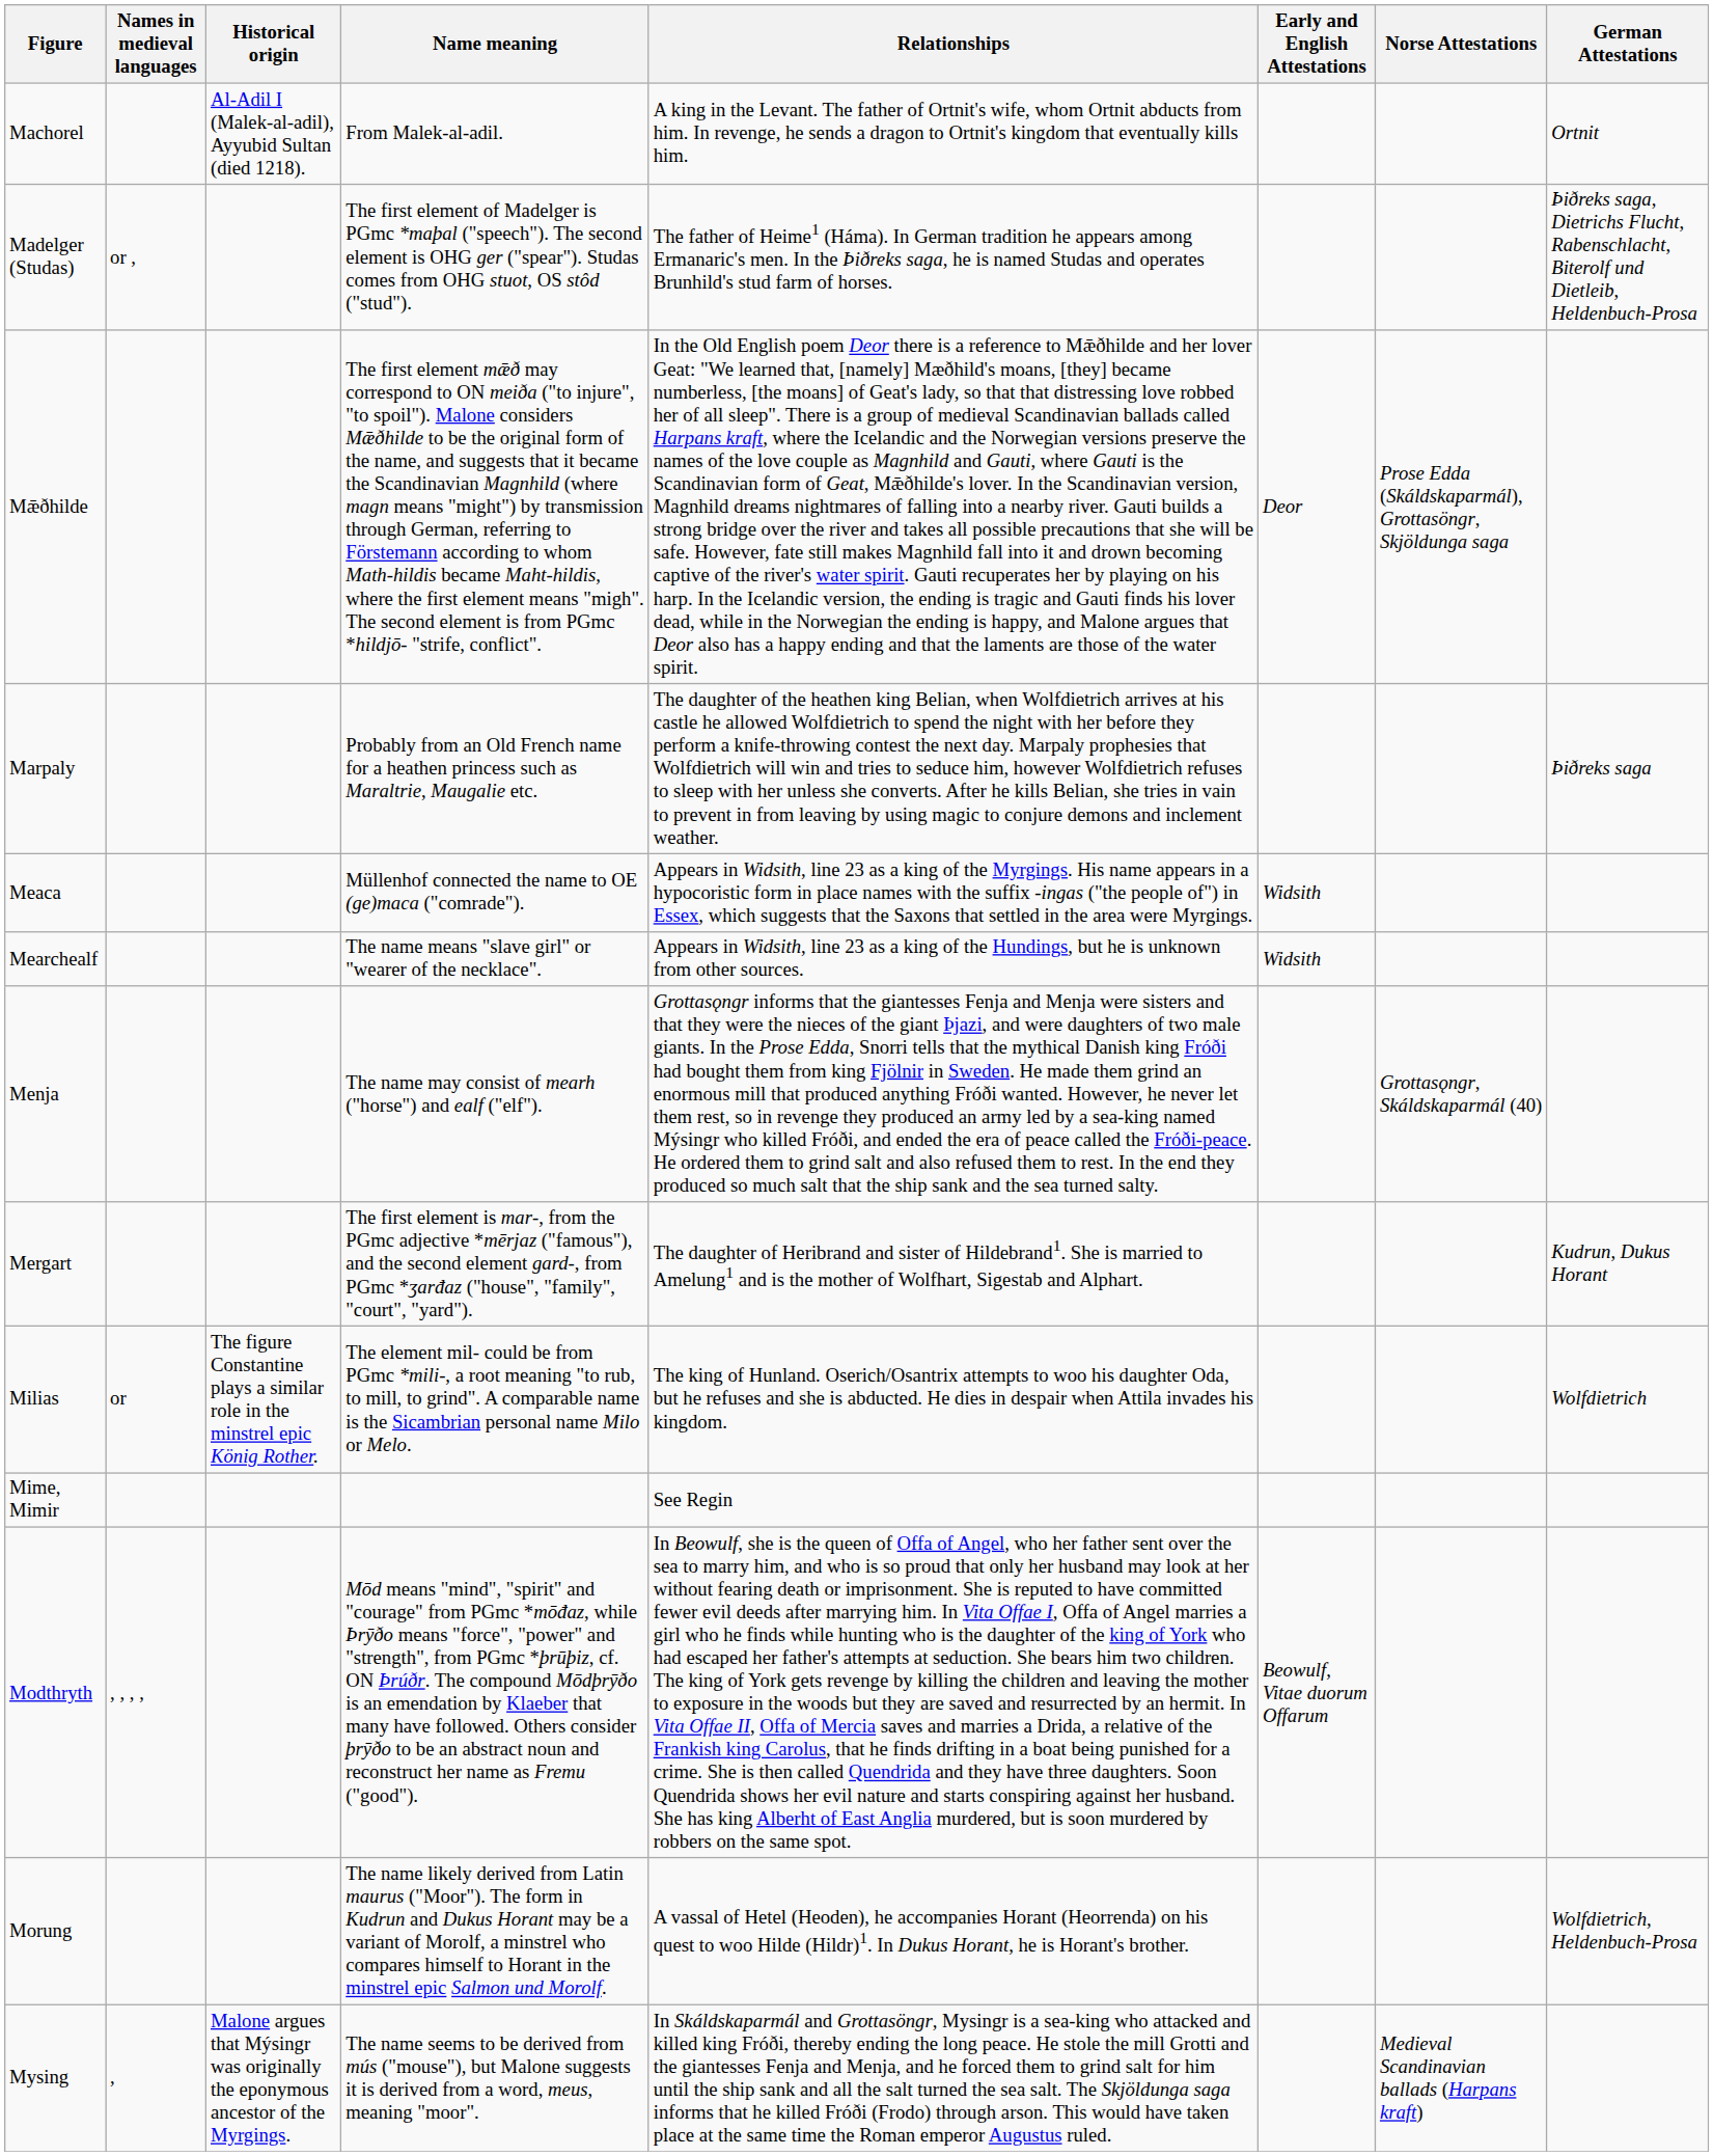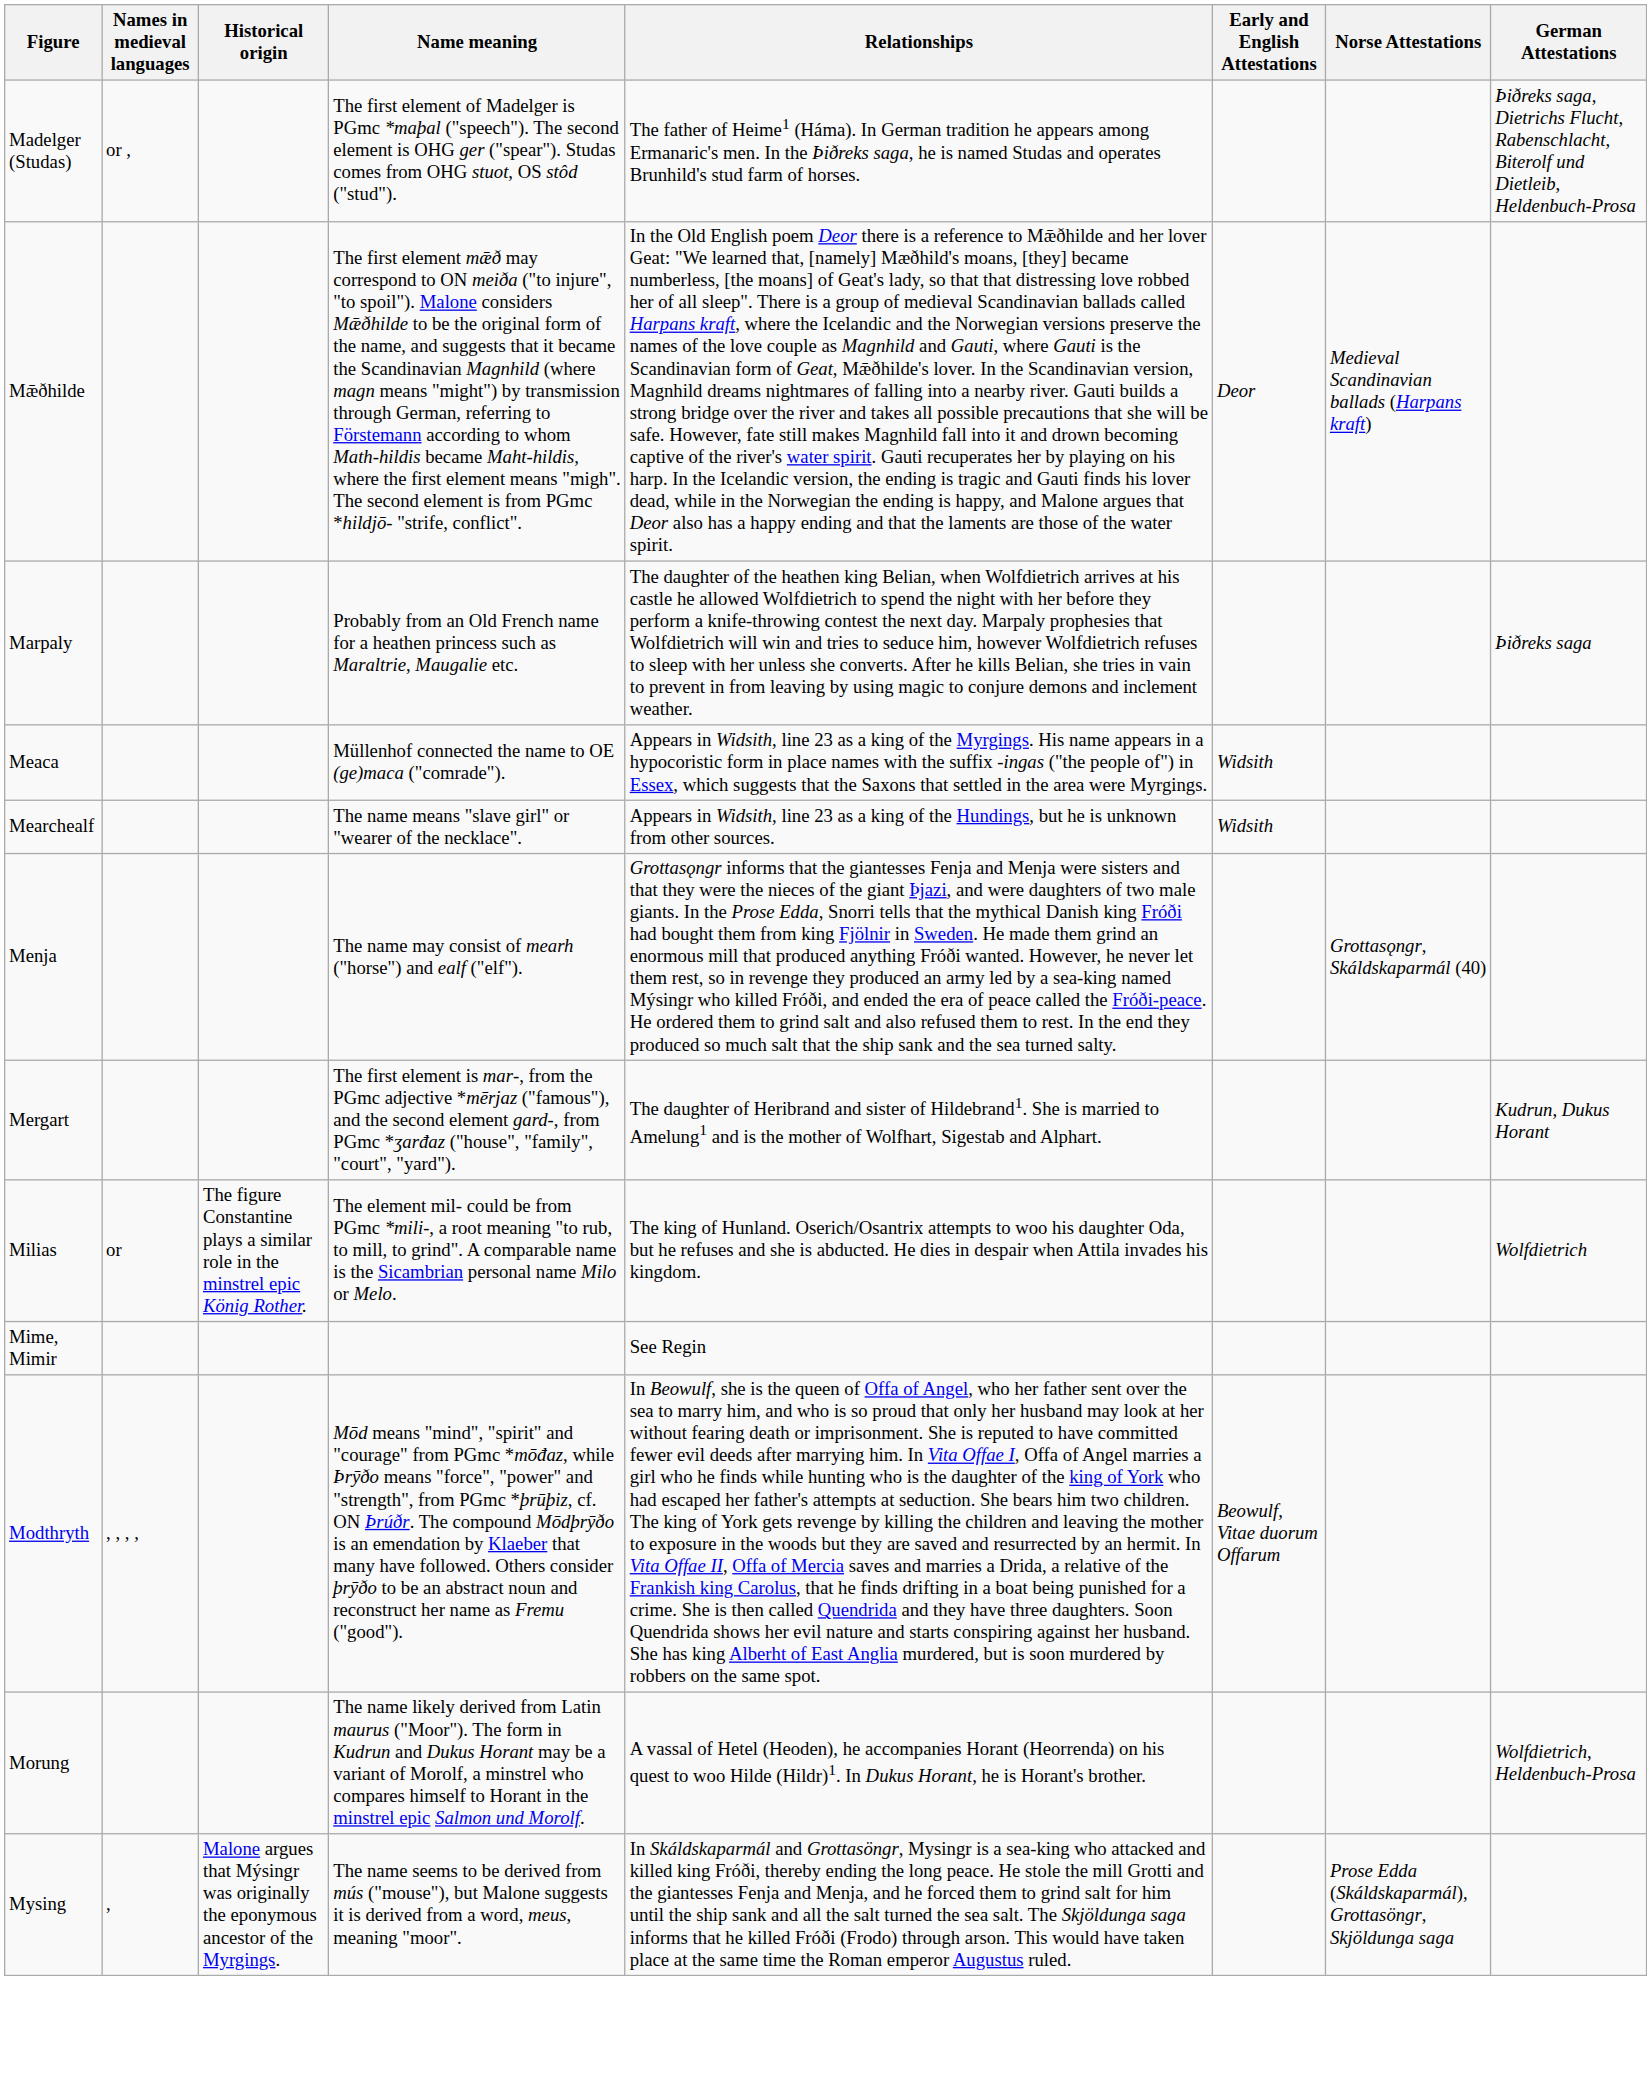 <table class="wikitable sortable" style="font-size: 90%; width: 100%">
 <tr>
 <th>Figure</th>
 <th>Names in medieval languages</th>
 <th>Historical origin</th>
 <th>Name meaning</th>
 <th>Relationships</th>
 <th>Early and English Attestations</th>
 <th>Norse Attestations</th>
 <th>German Attestations</th>
-</tr>
-<tr>
-<td>Machorel</td>
-<td></td>
-<td><a href='#'>Al-Adil I</a> (Malek-al-adil), Ayyubid Sultan (died 1218).</td>
-<td>From Malek-al-adil.</td>
-<td>A king in the Levant. The father of Ortnit's wife, whom Ortnit abducts from him. In revenge, he sends a dragon to Ortnit's kingdom that eventually kills him.</td>
-<td></td>
-<td></td>
-<td><em>Ortnit</em></td>
 </tr>
 <tr>
 <td>Madelger (Studas)</td>
 <td> or , </td>
 <td></td>
 <td>The first element of Madelger is PGmc <em>*maþal</em> ("speech"). The second element is OHG <em>ger</em> ("spear"). Studas comes from OHG <em>stuot</em>, OS <em>stôd</em> ("stud").</td>
 <td>The father of Heime<sup>1</sup> (Háma). In German tradition he appears among Ermanaric's men. In the <em>Þiðreks saga</em>, he is named Studas and operates Brunhild's stud farm of horses.</td>
 <td></td>
 <td></td>
 <td><em>Þiðreks saga</em>, <em>Dietrichs Flucht</em>, <em>Rabenschlacht</em>, <em>Biterolf und Dietleib</em>, <em>Heldenbuch-Prosa</em></td>
 </tr>
 <tr>
 <td>Mǣðhilde</td>
 <td></td>
 <td></td>
 <td>The first element <em>mǣð</em> may correspond to ON <em>meiða</em> ("to injure", "to spoil"). <a href='#'>Malone</a> considers <em>Mǣðhilde</em> to be the original form of the name, and suggests that it became the Scandinavian <em>Magnhild</em> (where <em>magn</em> means "might") by transmission through German, referring to <a href='#'>Förstemann</a> according to whom <em>Math-hildis</em> became <em>Maht-hildis</em>, where the first element means "migh". The second element is from PGmc *<em>hildjō</em>- "strife, conflict".</td>
 <td>In the Old English poem <em><a href='#'>Deor</a></em> there is a reference to Mǣðhilde and her lover Geat: "We learned that, [namely] Mæðhild's moans, [they] became numberless, [the moans] of Geat's lady, so that that distressing love robbed her of all sleep". There is a group of medieval Scandinavian ballads called <em><a href='#'>Harpans kraft</a></em>, where the Icelandic and the Norwegian versions preserve the names of the love couple as <em>Magnhild</em> and <em>Gauti</em>, where <em>Gauti</em> is the Scandinavian form of <em>Geat</em>, Mǣðhilde's lover. In the Scandinavian version, Magnhild dreams nightmares of falling into a nearby river. Gauti builds a strong bridge over the river and takes all possible precautions that she will be safe. However, fate still makes Magnhild fall into it and drown becoming captive of the river's <a href='#'>water spirit</a>. Gauti recuperates her by playing on his harp. In the Icelandic version, the ending is tragic and Gauti finds his lover dead, while in the Norwegian the ending is happy, and Malone argues that <em>Deor</em> also has a happy ending and that the laments are those of the water spirit.</td>
 <td><em>Deor</em></td>
-<td><em>Prose Edda</em> (<em>Skáldskaparmál</em>), <em>Grottasöngr</em>, <em>Skjöldunga saga</em></td>
+<td><em>Medieval Scandinavian ballads</em> (<em><a href='#'>Harpans kraft</a></em>)</td>
 <td></td>
 </tr>
 <tr>
 <td>Marpaly</td>
 <td></td>
 <td></td>
 <td>Probably from an Old French name for a heathen princess such as <em>Maraltrie</em>, <em>Maugalie</em> etc.</td>
 <td>The daughter of the heathen king Belian, when Wolfdietrich arrives at his castle he allowed Wolfdietrich to spend the night with her before they perform a knife-throwing contest the next day. Marpaly prophesies that Wolfdietrich will win and tries to seduce him, however Wolfdietrich refuses to sleep with her unless she converts. After he kills Belian, she tries in vain to prevent in from leaving by using magic to conjure demons and inclement weather.</td>
 <td></td>
 <td></td>
 <td><em>Þiðreks saga</em></td>
 </tr>
 <tr>
 <td>Meaca</td>
 <td></td>
 <td></td>
 <td>Müllenhof connected the name to OE <em>(ge)maca</em> ("comrade").</td>
 <td>Appears in <em>Widsith</em>, line 23 as a king of the <a href='#'>Myrgings</a>. His name appears in a hypocoristic form in place names with the suffix -<em>ingas</em> ("the people of") in <a href='#'>Essex</a>, which suggests that the Saxons that settled in the area were Myrgings.</td>
 <td><em>Widsith</em></td>
 <td></td>
 <td></td>
 </tr>
 <tr>
 <td>Mearchealf</td>
 <td></td>
 <td></td>
 <td>The name means "slave girl" or "wearer of the necklace".</td>
 <td>Appears in <em>Widsith</em>, line 23 as a king of the <a href='#'>Hundings</a>, but he is unknown from other sources.</td>
 <td><em>Widsith</em></td>
 <td></td>
 <td></td>
 </tr>
 <tr>
 <td>Menja</td>
 <td></td>
 <td></td>
 <td>The name may consist of <em>mearh</em> ("horse") and <em>ealf</em> ("elf").</td>
 <td><em>Grottasǫngr</em> informs that the giantesses Fenja and Menja were sisters and that they were the nieces of the giant <a href='#'>Þjazi</a>, and were daughters of two male giants. In the <em>Prose Edda</em>, Snorri tells that the mythical Danish king <a href='#'>Fróði</a> had bought them from king <a href='#'>Fjölnir</a> in <a href='#'>Sweden</a>.  He made them grind an enormous mill that produced anything Fróði wanted. However, he never let them rest, so in revenge they produced an army led by a sea-king named Mýsingr who killed Fróði, and ended the era of peace called the <a href='#'>Fróði-peace</a>. He ordered them to grind salt and also refused them to rest. In the end they produced so much salt that the ship sank and the sea turned salty.</td>
 <td></td>
 <td><em>Grottasǫngr</em>, <em>Skáldskaparmál</em> (40)</td>
 <td></td>
 </tr>
 <tr>
 <td>Mergart</td>
 <td></td>
 <td></td>
 <td>The first element is <em>mar</em>-, from the PGmc adjective *<em>mērjaz</em> ("famous"), and the second element <em>gard</em>-, from PGmc *<em>ʒarđaz</em> ("house", "family", "court", "yard").</td>
 <td>The daughter of Heribrand and sister of Hildebrand<sup>1</sup>. She is married to Amelung<sup>1</sup> and is the mother of Wolfhart, Sigestab and Alphart.</td>
 <td></td>
 <td></td>
 <td><em>Kudrun</em>, <em>Dukus Horant</em></td>
 </tr>
 <tr>
 <td>Milias</td>
 <td> or </td>
 <td>The figure Constantine plays a similar role in the <a href='#'>minstrel epic</a> <em><a href='#'>König Rother</a>.</em></td>
 <td>The element mil- could be from PGmc <em>*mili-</em>, a root meaning "to rub, to mill, to grind". A comparable name is the <a href='#'>Sicambrian</a> personal name <em>Milo</em> or <em>Melo</em>.</td>
 <td>The king of Hunland. Oserich/Osantrix attempts to woo his daughter Oda, but he refuses and she is abducted. He dies in despair when Attila invades his kingdom.</td>
 <td></td>
 <td></td>
 <td><em>Wolfdietrich</em></td>
 </tr>
 <tr>
 <td>Mime, Mimir</td>
 <td></td>
 <td></td>
 <td></td>
 <td>See Regin</td>
 <td></td>
 <td></td>
 <td></td>
 </tr>
 <tr>
 <td><a href='#'>Modthryth</a></td>
 <td>, , , , </td>
 <td></td>
 <td><em>Mōd</em> means "mind", "spirit" and "courage" from PGmc *<em>mōđaz</em>, while <em>Þrȳðo</em> means "force", "power" and "strength", from PGmc *<em>þrūþiz</em>, cf. ON <em><a href='#'>Þrúðr</a></em>. The compound <em>Mōdþrȳðo</em> is an emendation by <a href='#'>Klaeber</a> that many have followed. Others consider <em>þrȳðo</em> to be an abstract noun and reconstruct her name as <em>Fremu</em> ("good").</td>
 <td>In <em>Beowulf</em>, she is the queen of <a href='#'>Offa of Angel</a>, who her father sent over the sea to marry him, and who is so proud that only her husband may look at her without fearing death or imprisonment. She is reputed to have committed fewer evil deeds after marrying him. In <em><a href='#'>Vita Offae I</a></em>, Offa of Angel marries a girl who he finds while hunting who is the daughter of the <a href='#'>king of York</a> who had escaped her father's attempts at seduction. She bears him two children. The king of York gets revenge by killing the children and leaving the mother to exposure in the woods but they are saved and resurrected by an hermit. In <em><a href='#'>Vita Offae II</a></em>, <a href='#'>Offa of Mercia</a> saves and marries a Drida, a relative of the <a href='#'>Frankish king Carolus</a>, that he finds drifting in a boat being punished for a crime. She is then called <a href='#'>Quendrida</a> and they have three daughters. Soon Quendrida shows her evil nature and starts conspiring against her husband. She has king <a href='#'>Alberht of East Anglia</a> murdered, but is soon murdered by robbers on the same spot.</td>
 <td><em>Beowulf</em>, <em>Vitae duorum Offarum</em></td>
 <td></td>
 <td></td>
 </tr>
 <tr>
 <td>Morung</td>
 <td></td>
 <td></td>
 <td>The name likely derived from Latin <em>maurus</em> ("Moor"). The form in <em>Kudrun</em> and <em>Dukus Horant</em> may be a variant of Morolf, a minstrel who compares himself to Horant in the <a href='#'>minstrel epic</a> <em><a href='#'>Salmon und Morolf</a></em>.</td>
 <td>A vassal of Hetel (Heoden), he accompanies Horant (Heorrenda) on his quest to woo Hilde (Hildr)<sup>1</sup>. In <em>Dukus Horant</em>, he is Horant's brother.</td>
 <td></td>
 <td></td>
 <td><em>Wolfdietrich</em>, <em>Heldenbuch-Prosa</em></td>
 </tr>
 <tr>
 <td>Mysing</td>
 <td>, </td>
 <td><a href='#'>Malone</a> argues that Mýsingr was originally the eponymous ancestor of the <a href='#'>Myrgings</a>.</td>
 <td>The name seems to be derived from <em>mús</em> ("mouse"), but Malone suggests it is derived from a word, <em>meus</em>, meaning "moor".</td>
 <td>In <em>Skáldskaparmál</em> and <em>Grottasöngr</em>, Mysingr is a sea-king who attacked and killed king Fróði, thereby ending the long peace. He stole the mill Grotti and the giantesses Fenja and Menja, and he forced them to grind salt for him until the ship sank and all the salt turned the sea salt. The <em>Skjöldunga saga</em> informs that he killed Fróði (Frodo) through arson. This would have taken place at the same time the Roman emperor <a href='#'>Augustus</a> ruled.</td>
 <td></td>
-<td><em>Medieval Scandinavian ballads</em> (<em><a href='#'>Harpans kraft</a></em>)</td>
+<td><em>Prose Edda</em> (<em>Skáldskaparmál</em>), <em>Grottasöngr</em>, <em>Skjöldunga saga</em></td>
 <td></td>
 </tr>
 </table>
